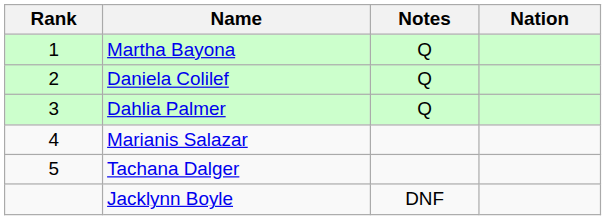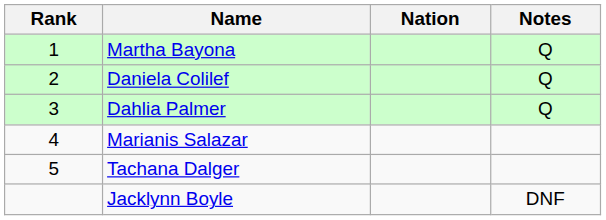 <table class="wikitable sortable" style="text-align:center" width=40%>
 <tr>
 <th>Rank</th>
 <th>Name</th>
+<th>Nation</th>
 <th>Notes</th>
-<th>Nation</th>
 </tr>
 <tr bgcolor=ccffcc>
 <td>1</td>
 <td align=left><a href='#'>Martha Bayona</a></td>
+<td align=left></td>
 <td>Q</td>
-<td align=left></td>
 </tr>
 <tr bgcolor=ccffcc>
 <td>2</td>
 <td align=left><a href='#'>Daniela Colilef</a></td>
+<td align=left></td>
 <td>Q</td>
-<td align=left></td>
 </tr>
 <tr bgcolor=ccffcc>
 <td>3</td>
 <td align=left><a href='#'>Dahlia Palmer</a></td>
+<td align=left></td>
 <td>Q</td>
-<td align=left></td>
 </tr>
 <tr>
 <td>4</td>
 <td align=left><a href='#'>Marianis Salazar</a></td>
+<td align=left></td>
 <td></td>
-<td align=left></td>
 </tr>
 <tr>
 <td>5</td>
 <td align=left><a href='#'>Tachana Dalger</a></td>
+<td align=left></td>
 <td></td>
-<td align=left></td>
 </tr>
 <tr>
 <td></td>
 <td align=left><a href='#'>Jacklynn Boyle</a></td>
+<td align=left></td>
 <td>DNF</td>
-<td align=left></td>
 </tr>
 </table>
